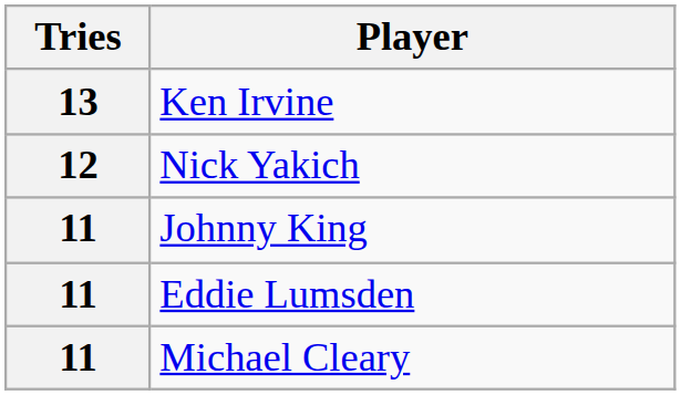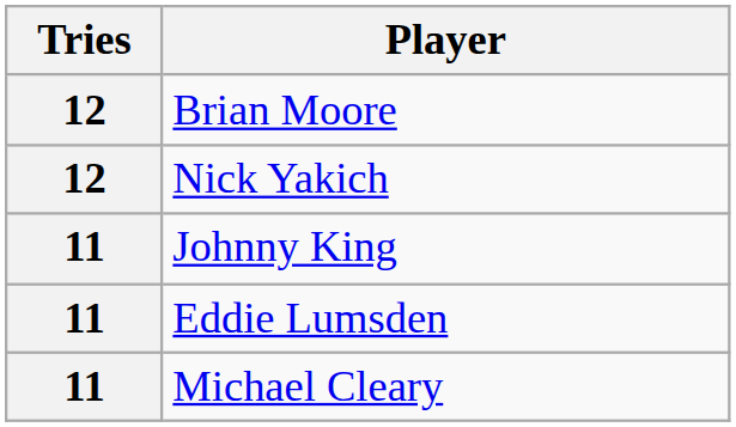 <table class="wikitable" style="text-align:left;">
 <tr>
 <th width=50>Tries</th>
 <th width=200>Player</th>
 </tr>
 <tr>
-<th>13</th>
-<td> <a href='#'>Ken Irvine</a></td>
+<th>12</th>
+<td> <a href='#'>Brian Moore</a></td>
 </tr>
 <tr>
 <th>12</th>
 <td> <a href='#'>Nick Yakich</a></td>
 </tr>
 <tr>
 <th>11</th>
 <td> <a href='#'>Johnny King</a></td>
 </tr>
 <tr>
 <th>11</th>
 <td> <a href='#'>Eddie Lumsden</a></td>
 </tr>
 <tr>
 <th>11</th>
 <td> <a href='#'>Michael Cleary</a></td>
 </tr>
 </table>
